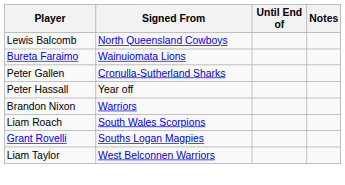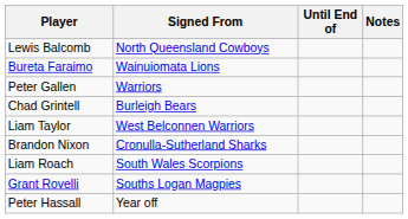 <table class="wikitable" style="font-size:90%">
 <tr style="background:#efefef;">
 <th style="width:120px;">Player</th>
 <th style="width:210px;">Signed From</th>
 <th style="width:70px;">Until End of</th>
 <th style="width:40px;">Notes</th>
 </tr>
 <tr>
 <td>Lewis Balcomb</td>
 <td> <a href='#'>North Queensland Cowboys</a></td>
 <td></td>
 <td></td>
 </tr>
 <tr>
 <td><a href='#'>Bureta Faraimo</a></td>
 <td> <a href='#'>Wainuiomata Lions</a></td>
 <td></td>
 <td></td>
 </tr>
 <tr>
 <td>Peter Gallen</td>
-<td> <a href='#'>Cronulla-Sutherland Sharks</a></td>
+<td> <a href='#'>Warriors</a></td>
 <td></td>
 <td></td>
 </tr>
 <tr>
-<td>Peter Hassall</td>
-<td>Year off</td>
+<td>Chad Grintell</td>
+<td> <a href='#'>Burleigh Bears</a></td>
+<td></td>
+<td></td>
+</tr>
+<tr>
+<td>Liam Taylor</td>
+<td> <a href='#'>West Belconnen Warriors</a></td>
 <td></td>
 <td></td>
 </tr>
 <tr>
 <td>Brandon Nixon</td>
-<td> <a href='#'>Warriors</a></td>
+<td> <a href='#'>Cronulla-Sutherland Sharks</a></td>
 <td></td>
 <td></td>
 </tr>
 <tr>
 <td>Liam Roach</td>
 <td> <a href='#'>South Wales Scorpions</a></td>
 <td></td>
 <td></td>
 </tr>
 <tr>
 <td><a href='#'>Grant Rovelli</a></td>
 <td> <a href='#'>Souths Logan Magpies</a></td>
 <td></td>
 <td></td>
 </tr>
 <tr>
-<td>Liam Taylor</td>
-<td> <a href='#'>West Belconnen Warriors</a></td>
+<td>Peter Hassall</td>
+<td>Year off</td>
 <td></td>
 <td></td>
 </tr>
 </table>
